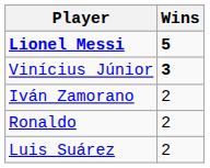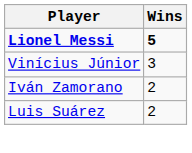 <table class="wikitable">
 <tr>
 <th>Player</th>
 <th>Wins</th>
 </tr>
 <tr>
 <td><strong> <a href='#'>Lionel Messi</a></strong></td>
 <td><strong>5</strong></td>
 </tr>
 <tr>
 <td> <a href='#'>Vinícius Júnior</a></td>
-<td><strong>3</strong></td>
+<td>3</td>
 </tr>
 <tr>
 <td> <a href='#'>Iván Zamorano</a></td>
-<td>2</td>
-</tr>
-<tr>
-<td> <a href='#'>Ronaldo</a></td>
 <td>2</td>
 </tr>
 <tr>
 <td> <a href='#'>Luis Suárez</a></td>
 <td>2</td>
 </tr>
 </table>
